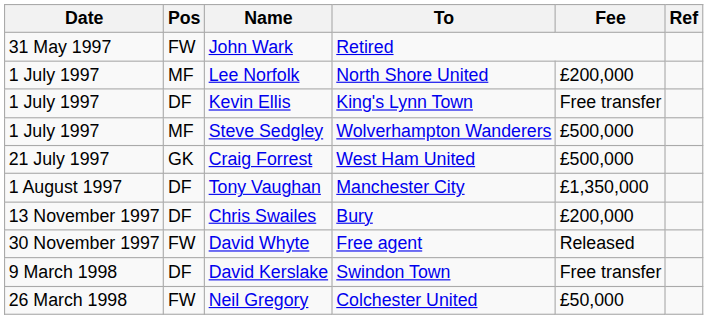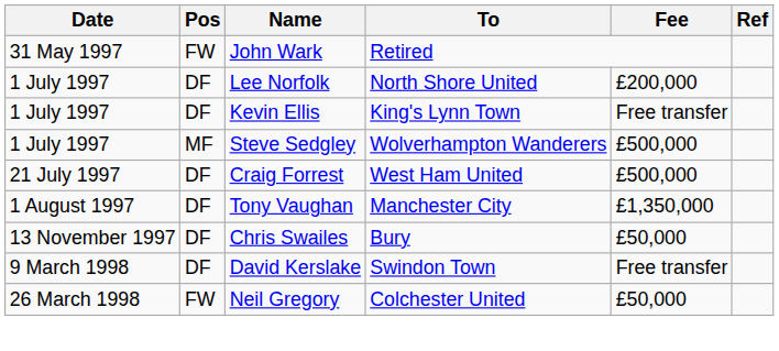 <table class="wikitable">
 <tr>
 <th>Date</th>
 <th>Pos</th>
 <th>Name</th>
 <th>To</th>
 <th>Fee</th>
 <th>Ref</th>
 </tr>
 <tr>
 <td>31 May 1997</td>
 <td>FW</td>
 <td> <a href='#'>John Wark</a></td>
 <td colspan=2><a href='#'>Retired</a></td>
 <td></td>
 </tr>
 <tr>
 <td>1 July 1997</td>
-<td>MF</td>
+<td>DF</td>
 <td> <a href='#'>Lee Norfolk</a></td>
 <td> <a href='#'>North Shore United</a></td>
 <td>£200,000</td>
 <td></td>
 </tr>
 <tr>
 <td>1 July 1997</td>
 <td>DF</td>
 <td> <a href='#'>Kevin Ellis</a></td>
 <td> <a href='#'>King's Lynn Town</a></td>
 <td>Free transfer</td>
 <td></td>
 </tr>
 <tr>
 <td>1 July 1997</td>
 <td>MF</td>
 <td> <a href='#'>Steve Sedgley</a></td>
 <td> <a href='#'>Wolverhampton Wanderers</a></td>
 <td>£500,000</td>
 <td></td>
 </tr>
 <tr>
 <td>21 July 1997</td>
-<td>GK</td>
+<td>DF</td>
 <td> <a href='#'>Craig Forrest</a></td>
 <td> <a href='#'>West Ham United</a></td>
 <td>£500,000</td>
 <td></td>
 </tr>
 <tr>
 <td>1 August 1997</td>
 <td>DF</td>
 <td> <a href='#'>Tony Vaughan</a></td>
 <td> <a href='#'>Manchester City</a></td>
 <td>£1,350,000</td>
 <td></td>
 </tr>
 <tr>
 <td>13 November 1997</td>
 <td>DF</td>
 <td> <a href='#'>Chris Swailes</a></td>
 <td> <a href='#'>Bury</a></td>
-<td>£200,000</td>
-<td></td>
-</tr>
-<tr>
-<td>30 November 1997</td>
-<td>FW</td>
-<td> <a href='#'>David Whyte</a></td>
-<td><a href='#'>Free agent</a></td>
-<td>Released</td>
+<td>£50,000</td>
 <td></td>
 </tr>
 <tr>
 <td>9 March 1998</td>
 <td>DF</td>
 <td> <a href='#'>David Kerslake</a></td>
 <td> <a href='#'>Swindon Town</a></td>
 <td>Free transfer</td>
 <td></td>
 </tr>
 <tr>
 <td>26 March 1998</td>
 <td>FW</td>
 <td> <a href='#'>Neil Gregory</a></td>
 <td> <a href='#'>Colchester United</a></td>
 <td>£50,000</td>
 <td></td>
 </tr>
 </table>
